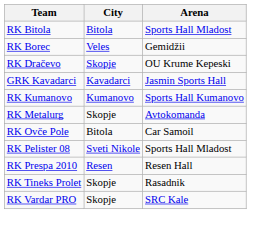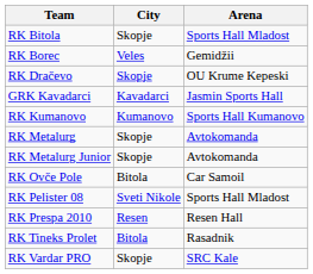 <table class="wikitable sortable">
 <tr>
 <th>Team</th>
 <th>City</th>
 <th>Arena</th>
 </tr>
 <tr>
 <td><a href='#'>RK Bitola</a></td>
-<td><a href='#'>Bitola</a></td>
+<td>Skopje</td>
 <td><a href='#'>Sports Hall Mladost</a></td>
 </tr>
 <tr>
 <td><a href='#'>RK Borec</a></td>
 <td><a href='#'>Veles</a></td>
 <td>Gemidžii</td>
 </tr>
 <tr>
 <td><a href='#'>RK Dračevo</a></td>
 <td><a href='#'>Skopje</a></td>
 <td>OU Krume Kepeski</td>
 </tr>
 <tr>
 <td><a href='#'>GRK Kavadarci</a></td>
 <td><a href='#'>Kavadarci</a></td>
 <td><a href='#'>Jasmin Sports Hall</a></td>
 </tr>
 <tr>
 <td><a href='#'>RK Kumanovo</a></td>
 <td><a href='#'>Kumanovo</a></td>
 <td><a href='#'>Sports Hall Kumanovo</a></td>
 </tr>
 <tr>
 <td><a href='#'>RK Metalurg</a></td>
 <td>Skopje</td>
 <td><a href='#'>Avtokomanda</a></td>
 </tr>
 <tr>
+<td><a href='#'>RK Metalurg Junior</a></td>
+<td>Skopje</td>
+<td>Avtokomanda</td>
+</tr>
+<tr>
 <td><a href='#'>RK Ovče Pole</a></td>
 <td>Bitola</td>
 <td>Car Samoil</td>
 </tr>
 <tr>
 <td><a href='#'>RK Pelister 08</a></td>
 <td><a href='#'>Sveti Nikole</a></td>
 <td>Sports Hall Mladost</td>
 </tr>
 <tr>
 <td><a href='#'>RK Prespa 2010</a></td>
 <td><a href='#'>Resen</a></td>
 <td>Resen Hall</td>
 </tr>
 <tr>
 <td><a href='#'>RK Tineks Prolet</a></td>
-<td>Skopje</td>
+<td><a href='#'>Bitola</a></td>
 <td>Rasadnik</td>
 </tr>
 <tr>
 <td><a href='#'>RK Vardar PRO</a></td>
 <td>Skopje</td>
 <td><a href='#'>SRC Kale</a></td>
 </tr>
 </table>
